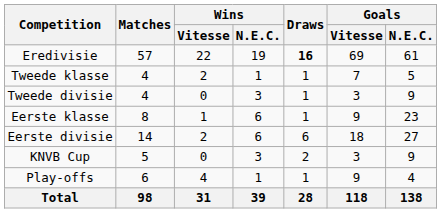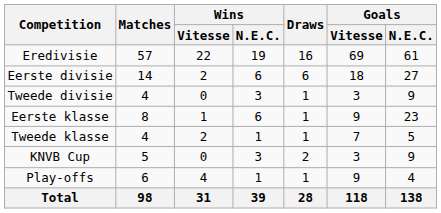 <table class="wikitable" style="text-align: center;">
 <tr>
 <th rowspan="2">Competition</th>
 <th rowspan="2">Matches</th>
 <th colspan="2">Wins</th>
 <th rowspan="2">Draws</th>
 <th colspan="2">Goals</th>
 </tr>
 <tr>
 <th>Vitesse</th>
 <th>N.E.C.</th>
 <th>Vitesse</th>
 <th>N.E.C.</th>
 </tr>
 <tr>
 <td>Eredivisie</td>
 <td>57</td>
 <td>22</td>
 <td>19</td>
-<td><strong>16</strong></td>
+<td>16</td>
 <td>69</td>
 <td>61</td>
 </tr>
 <tr>
-<td>Tweede klasse</td>
-<td>4</td>
+<td>Eerste divisie</td>
+<td>14</td>
 <td>2</td>
-<td>1</td>
-<td>1</td>
-<td>7</td>
-<td>5</td>
+<td>6</td>
+<td>6</td>
+<td>18</td>
+<td>27</td>
 </tr>
 <tr>
 <td>Tweede divisie</td>
 <td>4</td>
 <td>0</td>
 <td>3</td>
 <td>1</td>
 <td>3</td>
 <td>9</td>
 </tr>
 <tr>
 <td>Eerste klasse</td>
 <td>8</td>
 <td>1</td>
 <td>6</td>
 <td>1</td>
 <td>9</td>
 <td>23</td>
 </tr>
 <tr>
-<td>Eerste divisie</td>
-<td>14</td>
+<td>Tweede klasse</td>
+<td>4</td>
 <td>2</td>
-<td>6</td>
-<td>6</td>
-<td>18</td>
-<td>27</td>
+<td>1</td>
+<td>1</td>
+<td>7</td>
+<td>5</td>
 </tr>
 <tr>
 <td>KNVB Cup</td>
 <td>5</td>
 <td>0</td>
 <td>3</td>
 <td>2</td>
 <td>3</td>
 <td>9</td>
 </tr>
 <tr>
 <td>Play-offs</td>
 <td>6</td>
 <td>4</td>
 <td>1</td>
 <td>1</td>
 <td>9</td>
 <td>4</td>
 </tr>
 <tr>
 <th>Total</th>
 <th>98</th>
 <th>31</th>
 <th>39</th>
 <th>28</th>
 <th>118</th>
 <th>138</th>
 </tr>
 </table>
